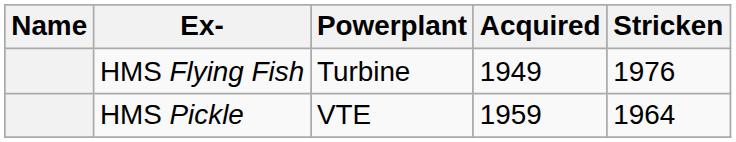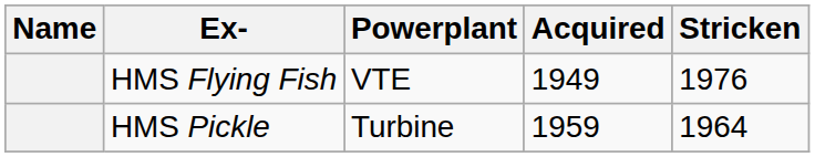 <table class="wikitable sortable plainrowheaders">
 <tr>
 <th scope="col">Name</th>
 <th scope="col">Ex-</th>
 <th scope="col">Powerplant</th>
 <th scope="col">Acquired</th>
 <th scope="col">Stricken</th>
 </tr>
 <tr>
 <th scope="row"></th>
 <td>HMS <em>Flying Fish</em></td>
-<td>Turbine</td>
+<td>VTE</td>
 <td>1949</td>
 <td>1976</td>
 </tr>
 <tr>
 <th scope="row"></th>
 <td>HMS <em>Pickle</em></td>
-<td>VTE</td>
+<td>Turbine</td>
 <td>1959</td>
 <td>1964</td>
 </tr>
 </table>
